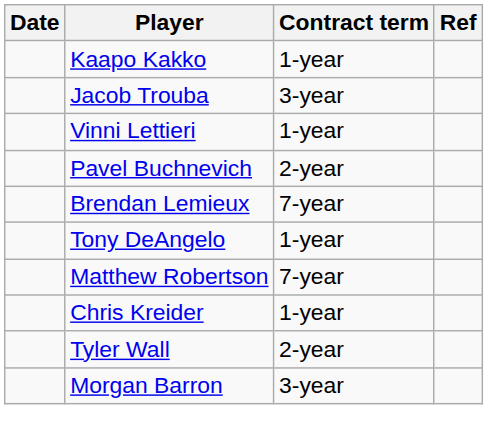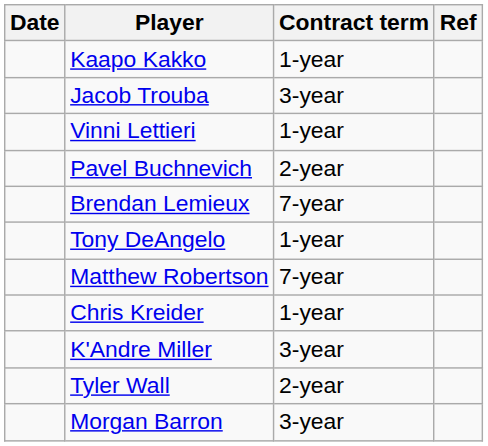 <table class="wikitable">
 <tr>
 <th>Date</th>
 <th>Player</th>
 <th>Contract term</th>
 <th>Ref</th>
 </tr>
 <tr>
 <td></td>
 <td><a href='#'>Kaapo Kakko</a></td>
 <td>1-year</td>
 <td></td>
 </tr>
 <tr>
 <td></td>
 <td><a href='#'>Jacob Trouba</a></td>
 <td>3-year</td>
 <td></td>
 </tr>
 <tr>
 <td></td>
 <td><a href='#'>Vinni Lettieri</a></td>
 <td>1-year</td>
 <td></td>
 </tr>
 <tr>
 <td></td>
 <td><a href='#'>Pavel Buchnevich</a></td>
 <td>2-year</td>
 <td></td>
 </tr>
 <tr>
 <td></td>
 <td><a href='#'>Brendan Lemieux</a></td>
 <td>7-year</td>
 <td></td>
 </tr>
 <tr>
 <td></td>
 <td><a href='#'>Tony DeAngelo</a></td>
 <td>1-year</td>
 <td></td>
 </tr>
 <tr>
 <td></td>
 <td><a href='#'>Matthew Robertson</a></td>
 <td>7-year</td>
 <td></td>
 </tr>
 <tr>
 <td></td>
 <td><a href='#'>Chris Kreider</a></td>
 <td>1-year</td>
 <td></td>
 </tr>
 <tr>
 <td></td>
+<td><a href='#'>K'Andre Miller</a></td>
+<td>3-year</td>
+<td></td>
+</tr>
+<tr>
+<td></td>
 <td><a href='#'>Tyler Wall</a></td>
 <td>2-year</td>
 <td></td>
 </tr>
 <tr>
 <td></td>
 <td><a href='#'>Morgan Barron</a></td>
 <td>3-year</td>
 <td></td>
 </tr>
 </table>
